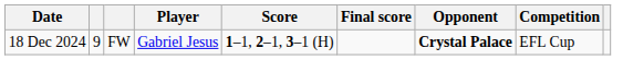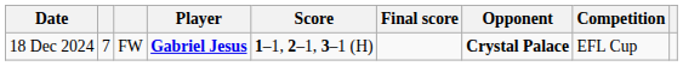 <table class="wikitable" style="text-align:center; font-size:90%;">
 <tr>
 <th>Date</th>
 <th></th>
 <th></th>
 <th>Player</th>
 <th>Score</th>
 <th>Final score</th>
 <th>Opponent</th>
 <th>Competition</th>
 <th></th>
 </tr>
 <tr>
 <td>18 Dec 2024</td>
-<td>9</td>
+<td>7</td>
 <td>FW</td>
-<td style="text-align:left;"> <a href='#'>Gabriel Jesus</a></td>
+<td style="text-align:left;"><strong> <a href='#'>Gabriel Jesus</a></strong></td>
 <td><strong>1</strong>–1, <strong>2</strong>–1, <strong>3</strong>–1 (H)</td>
 <td></td>
 <td style="text-align:left;"><strong>Crystal Palace</strong></td>
 <td style="text-align:left;">EFL Cup</td>
 <td></td>
 </tr>
 </table>
